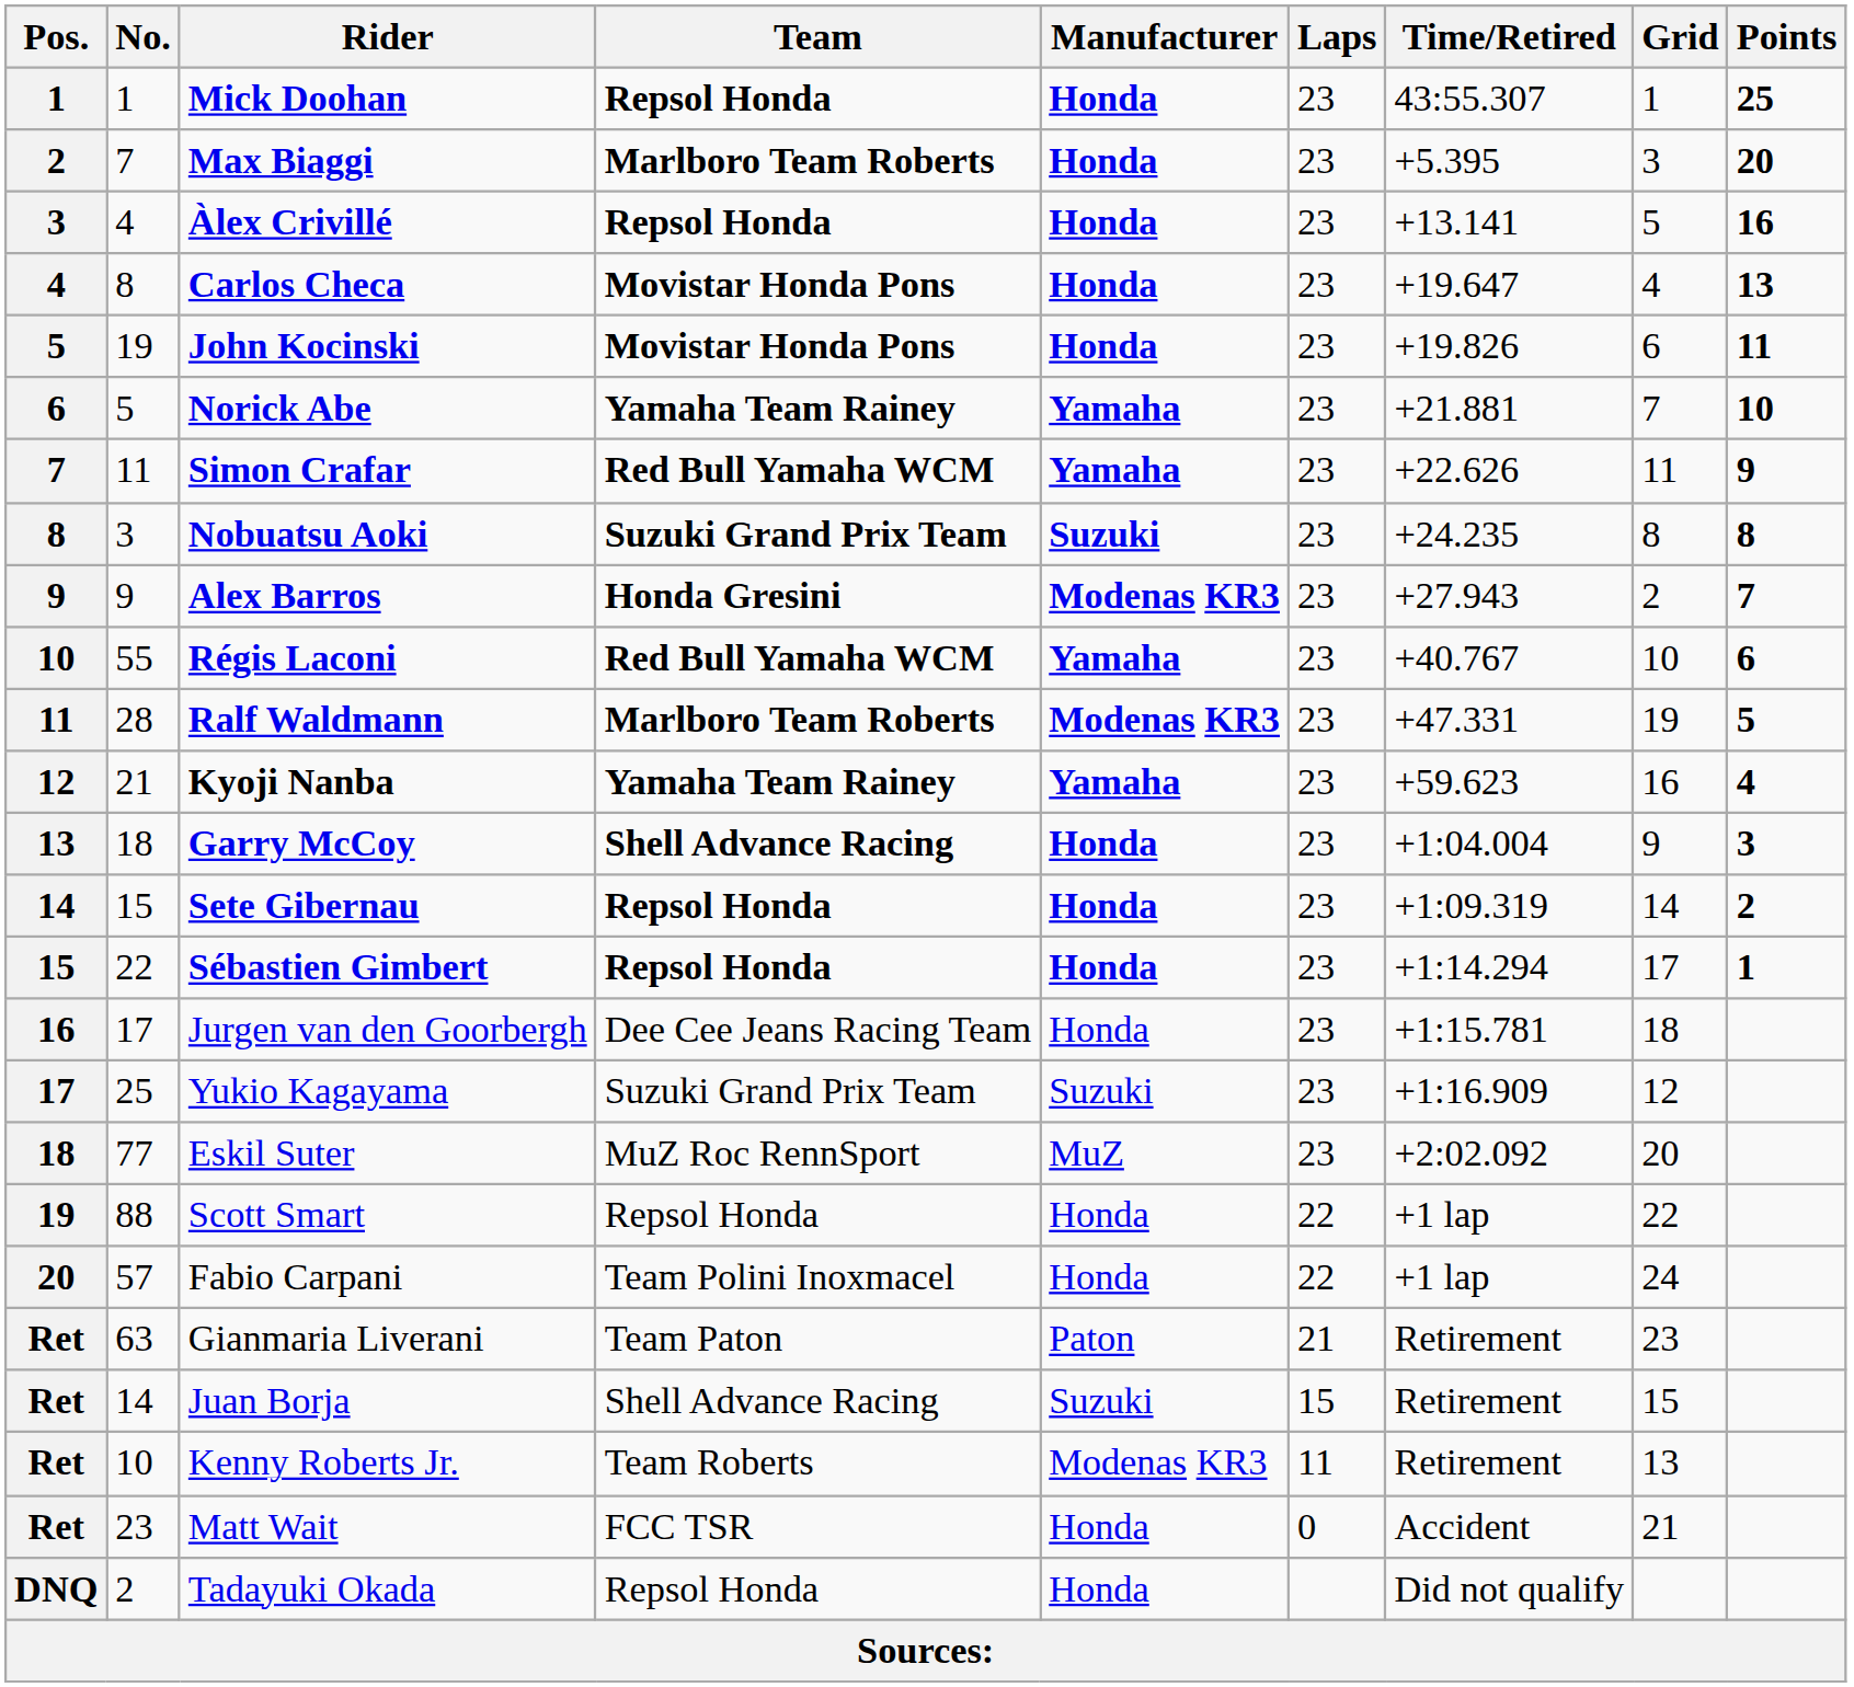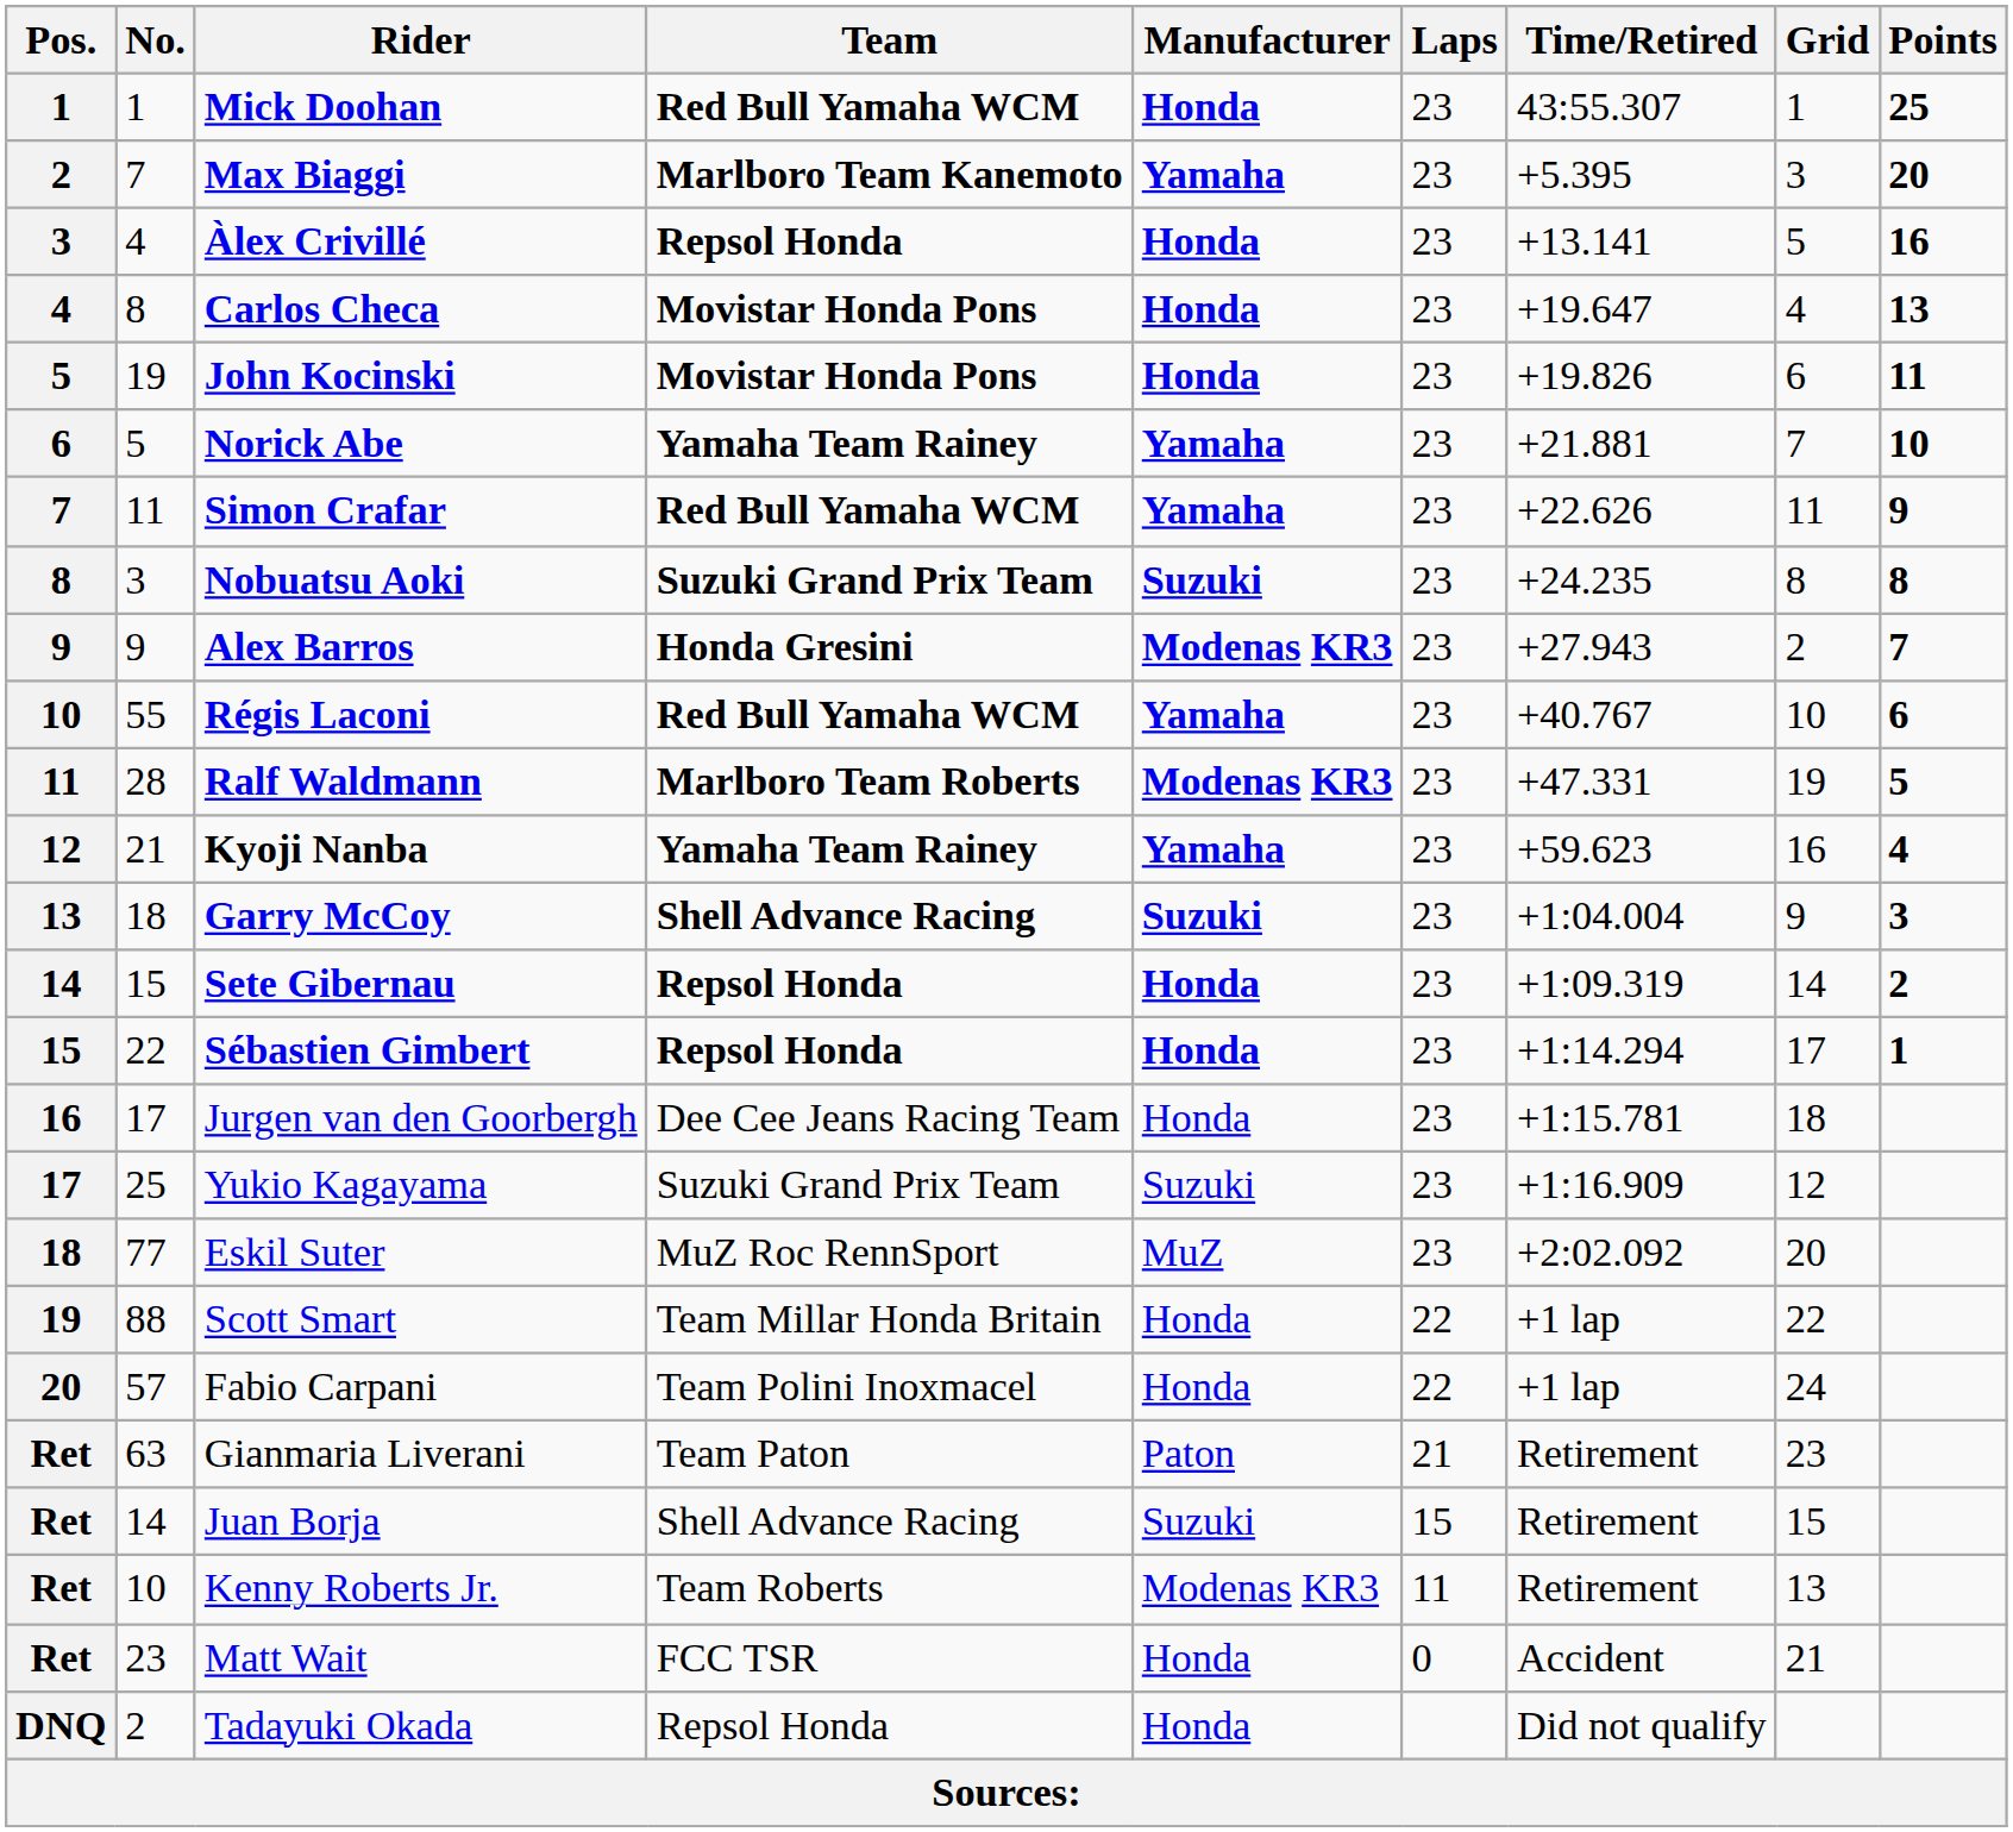 <table class="wikitable" style="font-size: 95%;">
 <tr>
 <th>Pos.</th>
 <th>No.</th>
 <th>Rider</th>
 <th>Team</th>
 <th>Manufacturer</th>
 <th>Laps</th>
 <th>Time/Retired</th>
 <th>Grid</th>
 <th>Points</th>
 </tr>
 <tr>
 <th>1</th>
 <td>1</td>
 <td> <strong><a href='#'>Mick Doohan</a></strong></td>
-<td><strong>Repsol Honda</strong></td>
+<td><strong>Red Bull Yamaha WCM</strong></td>
 <td><strong><a href='#'>Honda</a></strong></td>
 <td>23</td>
 <td>43:55.307</td>
 <td>1</td>
 <td><strong>25</strong></td>
 </tr>
 <tr>
 <th>2</th>
 <td>7</td>
 <td> <strong><a href='#'>Max Biaggi</a></strong></td>
-<td><strong>Marlboro Team Roberts</strong></td>
-<td><strong><a href='#'>Honda</a></strong></td>
+<td><strong>Marlboro Team Kanemoto</strong></td>
+<td><strong><a href='#'>Yamaha</a></strong></td>
 <td>23</td>
 <td>+5.395</td>
 <td>3</td>
 <td><strong>20</strong></td>
 </tr>
 <tr>
 <th>3</th>
 <td>4</td>
 <td> <strong><a href='#'>Àlex Crivillé</a></strong></td>
 <td><strong>Repsol Honda</strong></td>
 <td><strong><a href='#'>Honda</a></strong></td>
 <td>23</td>
 <td>+13.141</td>
 <td>5</td>
 <td><strong>16</strong></td>
 </tr>
 <tr>
 <th>4</th>
 <td>8</td>
 <td> <strong><a href='#'>Carlos Checa</a></strong></td>
 <td><strong>Movistar Honda Pons</strong></td>
 <td><strong><a href='#'>Honda</a></strong></td>
 <td>23</td>
 <td>+19.647</td>
 <td>4</td>
 <td><strong>13</strong></td>
 </tr>
 <tr>
 <th>5</th>
 <td>19</td>
 <td> <strong><a href='#'>John Kocinski</a></strong></td>
 <td><strong>Movistar Honda Pons</strong></td>
 <td><strong><a href='#'>Honda</a></strong></td>
 <td>23</td>
 <td>+19.826</td>
 <td>6</td>
 <td><strong>11</strong></td>
 </tr>
 <tr>
 <th>6</th>
 <td>5</td>
 <td> <strong><a href='#'>Norick Abe</a></strong></td>
 <td><strong>Yamaha Team Rainey</strong></td>
 <td><strong><a href='#'>Yamaha</a></strong></td>
 <td>23</td>
 <td>+21.881</td>
 <td>7</td>
 <td><strong>10</strong></td>
 </tr>
 <tr>
 <th>7</th>
 <td>11</td>
 <td> <strong><a href='#'>Simon Crafar</a></strong></td>
 <td><strong>Red Bull Yamaha WCM</strong></td>
 <td><strong><a href='#'>Yamaha</a></strong></td>
 <td>23</td>
 <td>+22.626</td>
 <td>11</td>
 <td><strong>9</strong></td>
 </tr>
 <tr>
 <th>8</th>
 <td>3</td>
 <td> <strong><a href='#'>Nobuatsu Aoki</a></strong></td>
 <td><strong>Suzuki Grand Prix Team</strong></td>
 <td><strong><a href='#'>Suzuki</a></strong></td>
 <td>23</td>
 <td>+24.235</td>
 <td>8</td>
 <td><strong>8</strong></td>
 </tr>
 <tr>
 <th>9</th>
 <td>9</td>
 <td> <strong><a href='#'>Alex Barros</a></strong></td>
 <td><strong>Honda Gresini</strong></td>
 <td><strong><a href='#'>Modenas</a> <a href='#'>KR3</a></strong></td>
 <td>23</td>
 <td>+27.943</td>
 <td>2</td>
 <td><strong>7</strong></td>
 </tr>
 <tr>
 <th>10</th>
 <td>55</td>
 <td> <strong><a href='#'>Régis Laconi</a></strong></td>
 <td><strong>Red Bull Yamaha WCM</strong></td>
 <td><strong><a href='#'>Yamaha</a></strong></td>
 <td>23</td>
 <td>+40.767</td>
 <td>10</td>
 <td><strong>6</strong></td>
 </tr>
 <tr>
 <th>11</th>
 <td>28</td>
 <td> <strong><a href='#'>Ralf Waldmann</a></strong></td>
 <td><strong>Marlboro Team Roberts</strong></td>
 <td><strong><a href='#'>Modenas</a> <a href='#'>KR3</a></strong></td>
 <td>23</td>
 <td>+47.331</td>
 <td>19</td>
 <td><strong>5</strong></td>
 </tr>
 <tr>
 <th>12</th>
 <td>21</td>
 <td> <strong>Kyoji Nanba</strong></td>
 <td><strong>Yamaha Team Rainey</strong></td>
 <td><strong><a href='#'>Yamaha</a></strong></td>
 <td>23</td>
 <td>+59.623</td>
 <td>16</td>
 <td><strong>4</strong></td>
 </tr>
 <tr>
 <th>13</th>
 <td>18</td>
 <td> <strong><a href='#'>Garry McCoy</a></strong></td>
 <td><strong>Shell Advance Racing</strong></td>
-<td><strong><a href='#'>Honda</a></strong></td>
+<td><strong><a href='#'>Suzuki</a></strong></td>
 <td>23</td>
 <td>+1:04.004</td>
 <td>9</td>
 <td><strong>3</strong></td>
 </tr>
 <tr>
 <th>14</th>
 <td>15</td>
 <td> <strong><a href='#'>Sete Gibernau</a></strong></td>
 <td><strong>Repsol Honda</strong></td>
 <td><strong><a href='#'>Honda</a></strong></td>
 <td>23</td>
 <td>+1:09.319</td>
 <td>14</td>
 <td><strong>2</strong></td>
 </tr>
 <tr>
 <th>15</th>
 <td>22</td>
 <td> <strong><a href='#'>Sébastien Gimbert</a></strong></td>
 <td><strong>Repsol Honda</strong></td>
 <td><strong><a href='#'>Honda</a></strong></td>
 <td>23</td>
 <td>+1:14.294</td>
 <td>17</td>
 <td><strong>1</strong></td>
 </tr>
 <tr>
 <th>16</th>
 <td>17</td>
 <td> <a href='#'>Jurgen van den Goorbergh</a></td>
 <td>Dee Cee Jeans Racing Team</td>
 <td><a href='#'>Honda</a></td>
 <td>23</td>
 <td>+1:15.781</td>
 <td>18</td>
 <td></td>
 </tr>
 <tr>
 <th>17</th>
 <td>25</td>
 <td> <a href='#'>Yukio Kagayama</a></td>
 <td>Suzuki Grand Prix Team</td>
 <td><a href='#'>Suzuki</a></td>
 <td>23</td>
 <td>+1:16.909</td>
 <td>12</td>
 <td></td>
 </tr>
 <tr>
 <th>18</th>
 <td>77</td>
 <td> <a href='#'>Eskil Suter</a></td>
 <td>MuZ Roc RennSport</td>
 <td><a href='#'>MuZ</a></td>
 <td>23</td>
 <td>+2:02.092</td>
 <td>20</td>
 <td></td>
 </tr>
 <tr>
 <th>19</th>
 <td>88</td>
 <td> <a href='#'>Scott Smart</a></td>
-<td>Repsol Honda</td>
+<td>Team Millar Honda Britain</td>
 <td><a href='#'>Honda</a></td>
 <td>22</td>
 <td>+1 lap</td>
 <td>22</td>
 <td></td>
 </tr>
 <tr>
 <th>20</th>
 <td>57</td>
 <td> Fabio Carpani</td>
 <td>Team Polini Inoxmacel</td>
 <td><a href='#'>Honda</a></td>
 <td>22</td>
 <td>+1 lap</td>
 <td>24</td>
 <td></td>
 </tr>
 <tr>
 <th>Ret</th>
 <td>63</td>
 <td> Gianmaria Liverani</td>
 <td>Team Paton</td>
 <td><a href='#'>Paton</a></td>
 <td>21</td>
 <td>Retirement</td>
 <td>23</td>
 <td></td>
 </tr>
 <tr>
 <th>Ret</th>
 <td>14</td>
 <td> <a href='#'>Juan Borja</a></td>
 <td>Shell Advance Racing</td>
 <td><a href='#'>Suzuki</a></td>
 <td>15</td>
 <td>Retirement</td>
 <td>15</td>
 <td></td>
 </tr>
 <tr>
 <th>Ret</th>
 <td>10</td>
 <td> <a href='#'>Kenny Roberts Jr.</a></td>
 <td>Team Roberts</td>
 <td><a href='#'>Modenas</a> <a href='#'>KR3</a></td>
 <td>11</td>
 <td>Retirement</td>
 <td>13</td>
 <td></td>
 </tr>
 <tr>
 <th>Ret</th>
 <td>23</td>
 <td> <a href='#'>Matt Wait</a></td>
 <td>FCC TSR</td>
 <td><a href='#'>Honda</a></td>
 <td>0</td>
 <td>Accident</td>
 <td>21</td>
 <td></td>
 </tr>
 <tr>
 <th>DNQ</th>
 <td>2</td>
 <td> <a href='#'>Tadayuki Okada</a></td>
 <td>Repsol Honda</td>
 <td><a href='#'>Honda</a></td>
 <td></td>
 <td>Did not qualify</td>
 <td></td>
 <td></td>
 </tr>
 <tr>
 <th colspan=9>Sources: </th>
 </tr>
 </table>
